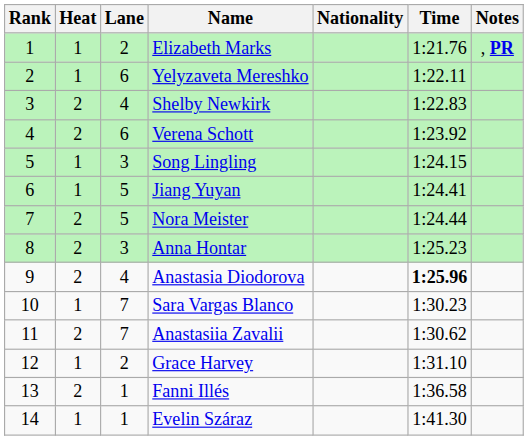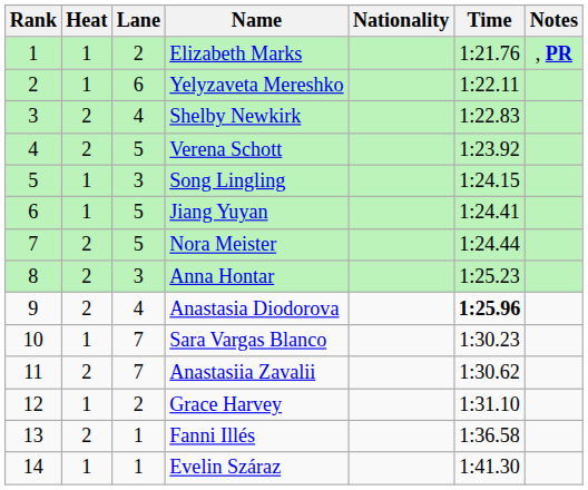 <table class="wikitable sortable" style="text-align:center">
 <tr>
 <th>Rank</th>
 <th>Heat</th>
 <th>Lane</th>
 <th>Name</th>
 <th>Nationality</th>
 <th>Time</th>
 <th>Notes</th>
 </tr>
 <tr bgcolor=bbf3bb>
 <td>1</td>
 <td>1</td>
 <td>2</td>
 <td align=left><a href='#'>Elizabeth Marks</a></td>
 <td align=left></td>
 <td>1:21.76</td>
 <td>, <strong><a href='#'>PR</a></strong></td>
 </tr>
 <tr bgcolor=bbf3bb>
 <td>2</td>
 <td>1</td>
 <td>6</td>
 <td align=left><a href='#'>Yelyzaveta Mereshko</a></td>
 <td align=left></td>
 <td>1:22.11</td>
 <td></td>
 </tr>
 <tr bgcolor=bbf3bb>
 <td>3</td>
 <td>2</td>
 <td>4</td>
 <td align=left><a href='#'>Shelby Newkirk</a></td>
 <td align=left></td>
 <td>1:22.83</td>
 <td></td>
 </tr>
 <tr bgcolor=bbf3bb>
 <td>4</td>
 <td>2</td>
-<td>6</td>
+<td>5</td>
 <td align=left><a href='#'>Verena Schott</a></td>
 <td align=left></td>
 <td>1:23.92</td>
 <td></td>
 </tr>
 <tr bgcolor=bbf3bb>
 <td>5</td>
 <td>1</td>
 <td>3</td>
 <td align=left><a href='#'>Song Lingling</a></td>
 <td align=left></td>
 <td>1:24.15</td>
 <td></td>
 </tr>
 <tr bgcolor=bbf3bb>
 <td>6</td>
 <td>1</td>
 <td>5</td>
 <td align=left><a href='#'>Jiang Yuyan</a></td>
 <td align=left></td>
 <td>1:24.41</td>
 <td></td>
 </tr>
 <tr bgcolor=bbf3bb>
 <td>7</td>
 <td>2</td>
 <td>5</td>
 <td align=left><a href='#'>Nora Meister</a></td>
 <td align=left></td>
 <td>1:24.44</td>
 <td></td>
 </tr>
 <tr bgcolor=bbf3bb>
 <td>8</td>
 <td>2</td>
 <td>3</td>
 <td align=left><a href='#'>Anna Hontar</a></td>
 <td align=left></td>
 <td>1:25.23</td>
 <td></td>
 </tr>
 <tr>
 <td>9</td>
 <td>2</td>
 <td>4</td>
 <td align=left><a href='#'>Anastasia Diodorova</a></td>
 <td align=left></td>
 <td><strong>1:25.96</strong></td>
 <td></td>
 </tr>
 <tr>
 <td>10</td>
 <td>1</td>
 <td>7</td>
 <td align=left><a href='#'>Sara Vargas Blanco</a></td>
 <td align=left></td>
 <td>1:30.23</td>
 <td></td>
 </tr>
 <tr>
 <td>11</td>
 <td>2</td>
 <td>7</td>
 <td align=left><a href='#'>Anastasiia Zavalii</a></td>
 <td align=left></td>
 <td>1:30.62</td>
 <td></td>
 </tr>
 <tr>
 <td>12</td>
 <td>1</td>
 <td>2</td>
 <td align=left><a href='#'>Grace Harvey</a></td>
 <td align=left></td>
 <td>1:31.10</td>
 <td></td>
 </tr>
 <tr>
 <td>13</td>
 <td>2</td>
 <td>1</td>
 <td align=left><a href='#'>Fanni Illés</a></td>
 <td align=left></td>
 <td>1:36.58</td>
 <td></td>
 </tr>
 <tr>
 <td>14</td>
 <td>1</td>
 <td>1</td>
 <td align=left><a href='#'>Evelin Száraz</a></td>
 <td align=left></td>
 <td>1:41.30</td>
 <td></td>
 </tr>
 </table>
